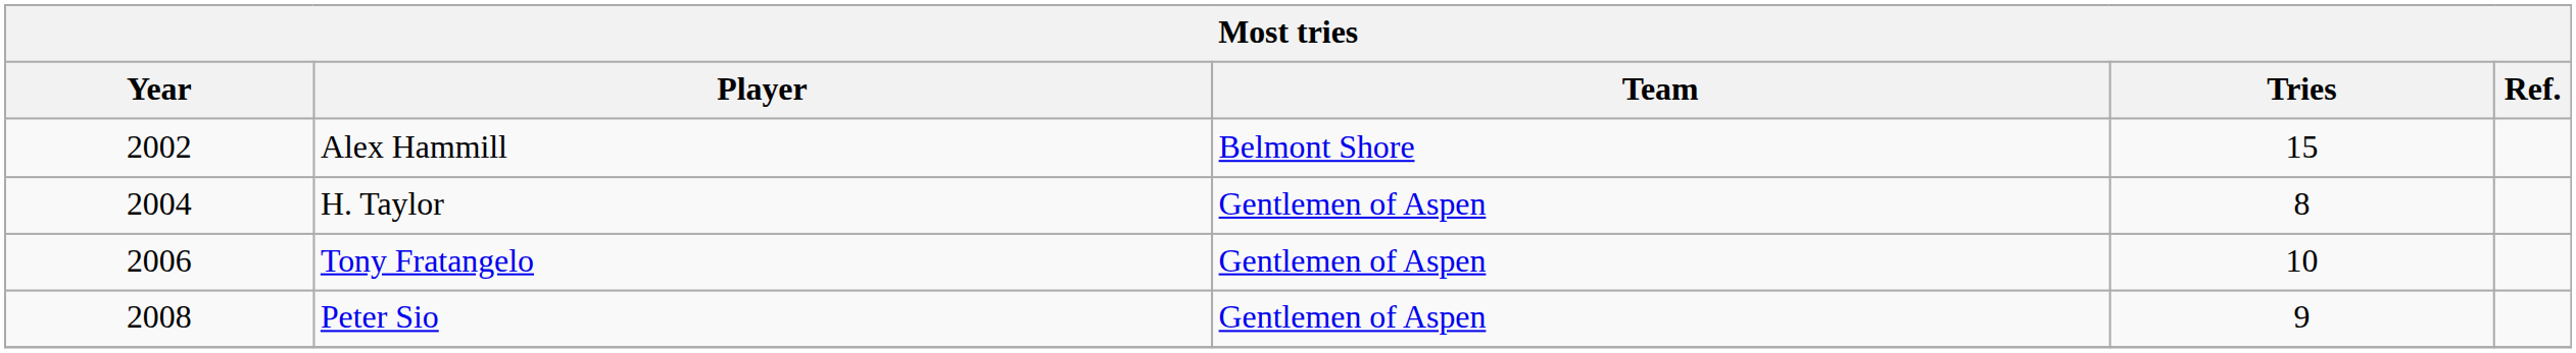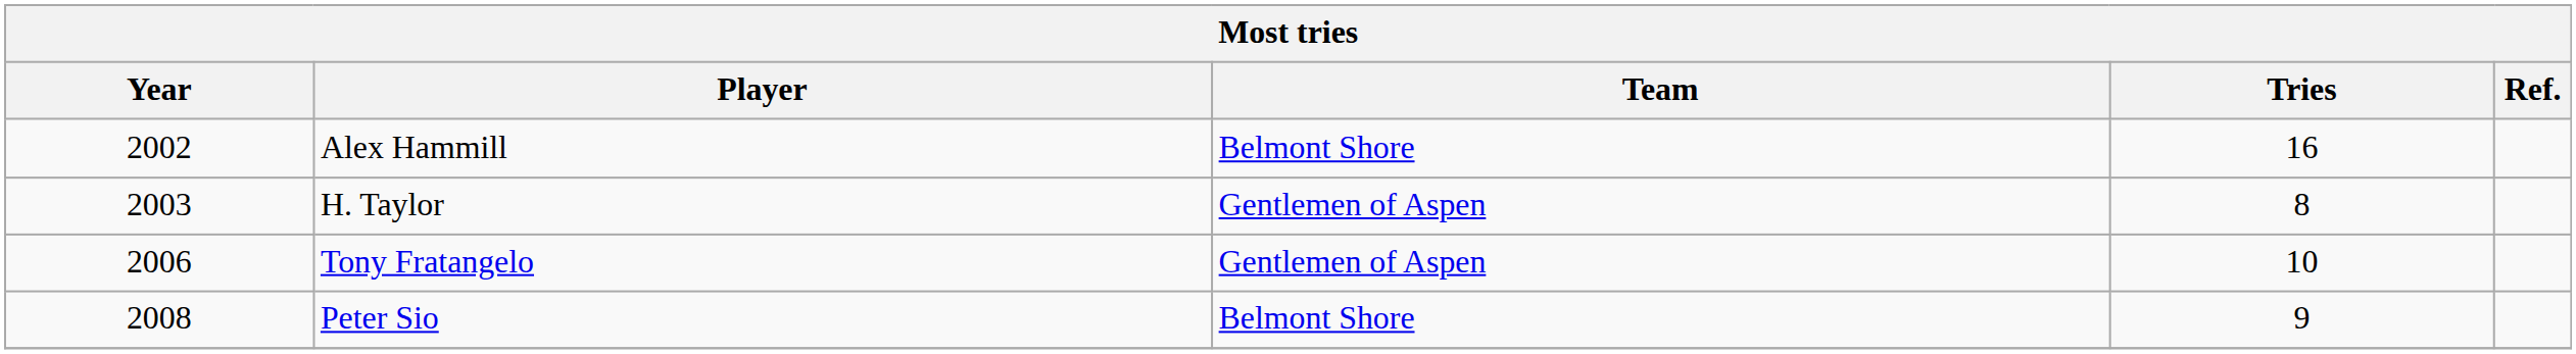 <table class="wikitable collapsible sortable" style="text-align:left; line-height:130%; width:100%;">
 <tr>
 <th colspan="100%">Most tries</th>
 </tr>
 <tr>
 <th style="width:12%;">Year</th>
 <th style="width:35%;">Player</th>
 <th style="width:35%;">Team</th>
 <th style="width:15%;">Tries</th>
 <th style="width:15%;">Ref.<br></th>
 </tr>
 <tr>
 <td style="text-align:center;">2002</td>
 <td> Alex Hammill</td>
 <td><a href='#'>Belmont Shore</a></td>
-<td style="text-align:center;">15</td>
+<td style="text-align:center;">16</td>
 <td style="text-align:center;"></td>
 </tr>
 <tr>
-<td style="text-align:center;">2004</td>
+<td style="text-align:center;">2003</td>
 <td> H. Taylor</td>
 <td><a href='#'>Gentlemen of Aspen</a></td>
 <td style="text-align:center;">8</td>
 <td style="text-align:center;"></td>
 </tr>
 <tr>
 <td style="text-align:center;">2006</td>
 <td> <a href='#'>Tony Fratangelo</a></td>
 <td><a href='#'>Gentlemen of Aspen</a></td>
 <td style="text-align:center;">10</td>
 <td style="text-align:center;"></td>
 </tr>
 <tr>
 <td style="text-align:center;">2008</td>
 <td> <a href='#'>Peter Sio</a></td>
-<td><a href='#'>Gentlemen of Aspen</a></td>
+<td><a href='#'>Belmont Shore</a></td>
 <td style="text-align:center;">9</td>
 <td style="text-align:center;"></td>
 </tr>
 <tr>
 </tr>
 </table>
